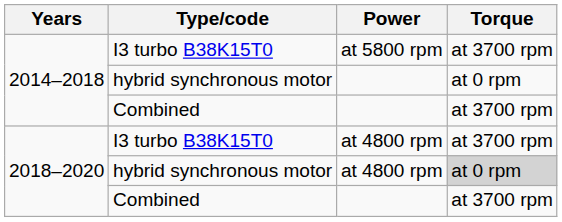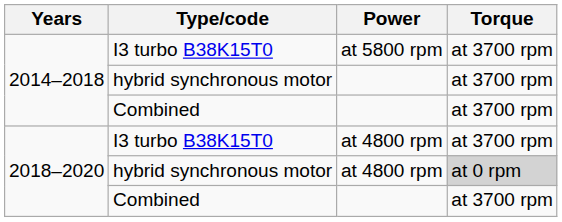 <table class="wikitable sortable collapsible">
 <tr>
 <th>Years</th>
 <th>Type/code</th>
 <th>Power</th>
 <th>Torque</th>
 </tr>
 <tr>
 <td rowspan="3">2014–2018</td>
 <td> I3 turbo <a href='#'>B38K15T0</a></td>
 <td> at 5800 rpm</td>
 <td> at 3700 rpm</td>
 </tr>
 <tr>
 <td>hybrid synchronous motor</td>
 <td></td>
-<td> at 0 rpm</td>
+<td> at 3700 rpm</td>
 </tr>
 <tr>
 <td>Combined</td>
 <td></td>
 <td> at 3700 rpm</td>
 </tr>
 <tr>
 <td rowspan="3">2018–2020</td>
 <td> I3 turbo <a href='#'>B38K15T0</a></td>
 <td> at 4800 rpm</td>
 <td> at 3700 rpm</td>
 </tr>
 <tr>
 <td>hybrid synchronous motor</td>
 <td> at 4800 rpm</td>
 <td style="background: lightgrey;"> at 0 rpm</td>
 </tr>
 <tr>
 <td>Combined</td>
 <td></td>
 <td> at 3700 rpm</td>
 </tr>
 </table>
